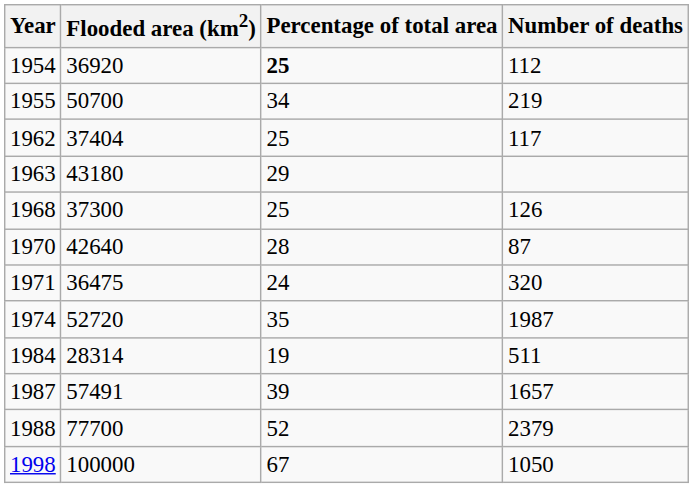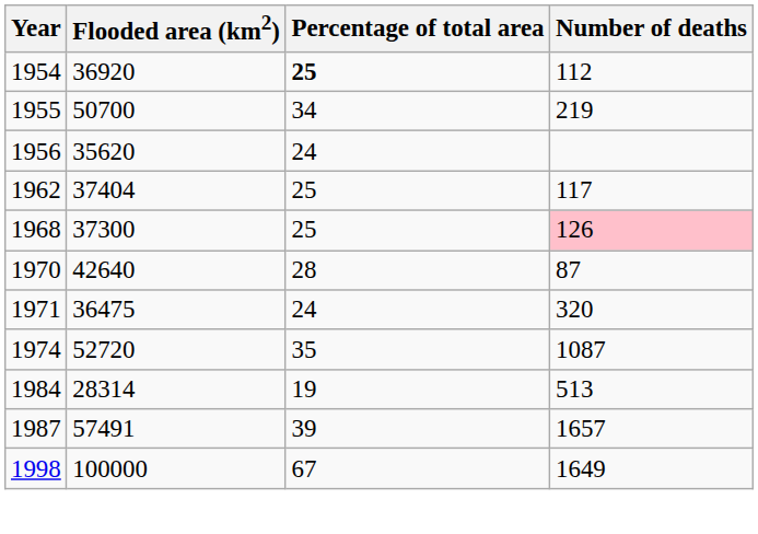 <table class="wikitable sortable">
 <tr>
 <th>Year</th>
 <th>Flooded area (km<sup>2</sup>)</th>
 <th>Percentage of total area</th>
 <th>Number of deaths</th>
 </tr>
 <tr>
 <td>1954</td>
 <td>36920</td>
 <td><strong>25</strong></td>
 <td>112</td>
 </tr>
 <tr>
 <td>1955</td>
 <td>50700</td>
 <td>34</td>
 <td>219</td>
 </tr>
 <tr>
+<td>1956</td>
+<td>35620</td>
+<td>24</td>
+<td></td>
+</tr>
+<tr>
 <td>1962</td>
 <td>37404</td>
 <td>25</td>
 <td>117</td>
 </tr>
 <tr>
-<td>1963</td>
-<td>43180</td>
-<td>29</td>
-<td></td>
-</tr>
-<tr>
 <td>1968</td>
 <td>37300</td>
 <td>25</td>
-<td>126</td>
+<td style="background: pink;">126</td>
 </tr>
 <tr>
 <td>1970</td>
 <td>42640</td>
 <td>28</td>
 <td>87</td>
 </tr>
 <tr>
 <td>1971</td>
 <td>36475</td>
 <td>24</td>
 <td>320</td>
 </tr>
 <tr>
 <td>1974</td>
 <td>52720</td>
 <td>35</td>
-<td>1987</td>
+<td>1087</td>
 </tr>
 <tr>
 <td>1984</td>
 <td>28314</td>
 <td>19</td>
-<td>511</td>
+<td>513</td>
 </tr>
 <tr>
 <td>1987</td>
 <td>57491</td>
 <td>39</td>
 <td>1657</td>
 </tr>
 <tr>
-<td>1988</td>
-<td>77700</td>
-<td>52</td>
-<td>2379</td>
-</tr>
-<tr>
 <td><a href='#'>1998</a></td>
 <td>100000</td>
 <td>67</td>
-<td>1050</td>
+<td>1649</td>
 </tr>
 </table>
